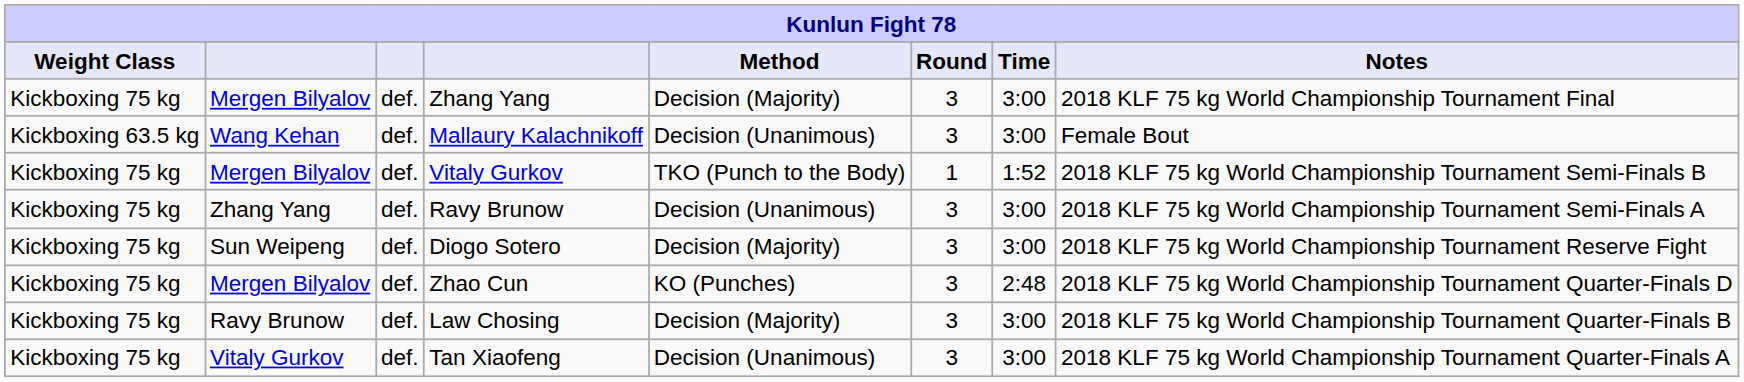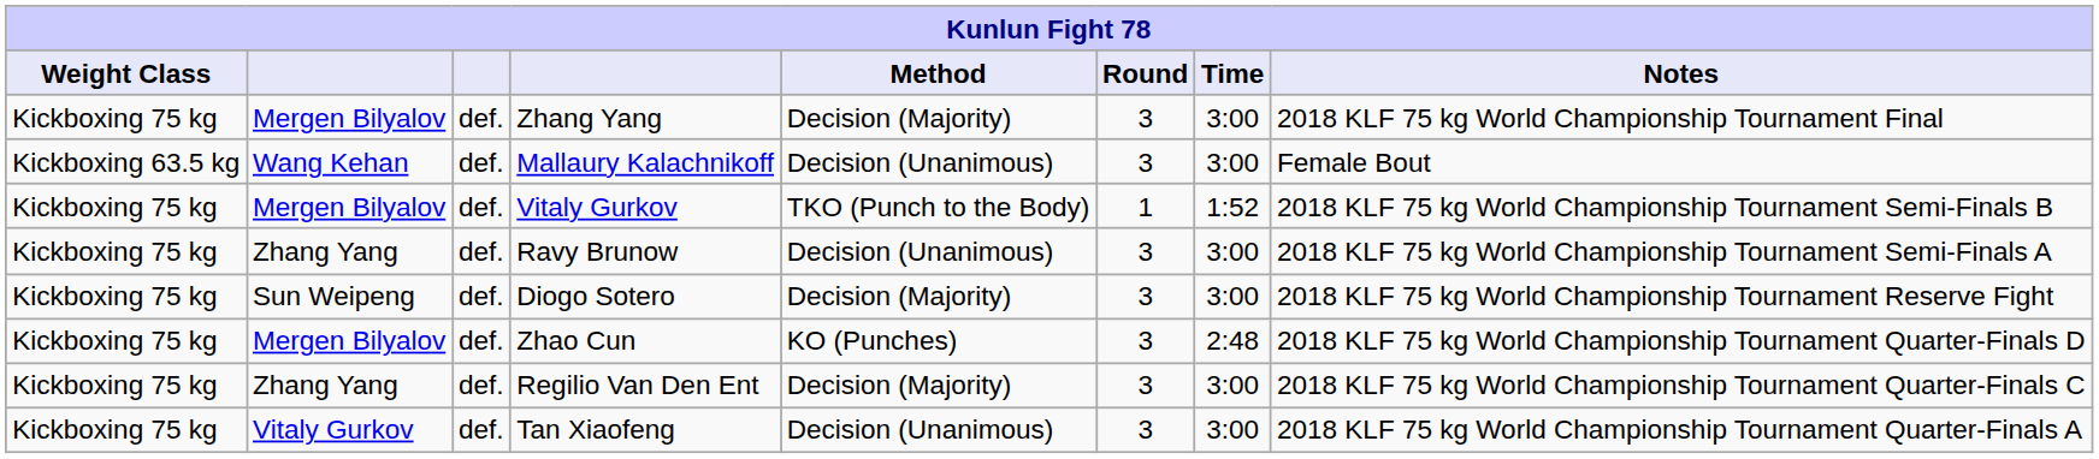 <table class="wikitable" style="font-size: 80%;">
 <tr>
 <th colspan="8" style="background-color: #ccf; color: #000080; text-align: center;"><strong>Kunlun Fight 78</strong></th>
 </tr>
 <tr>
 <th colspan="1" style="background-color: #E6E8FA; color: #000000; text-align: center;">Weight Class</th>
 <th colspan="1" style="background-color: #E6E8FA; color: #000000; text-align: center;"></th>
 <th colspan="1" style="background-color: #E6E8FA; color: #000000; text-align: center;"></th>
 <th colspan="1" style="background-color: #E6E8FA; color: #000000; text-align: center;"></th>
 <th colspan="1" style="background-color: #E6E8FA; color: #000000; text-align: center;">Method</th>
 <th colspan="1" style="background-color: #E6E8FA; color: #000000; text-align: center;">Round</th>
 <th colspan="1" style="background-color: #E6E8FA; color: #000000; text-align: center;">Time</th>
 <th colspan="1" style="background-color: #E6E8FA; color: #000000; text-align: center;">Notes</th>
 </tr>
 <tr>
 <td>Kickboxing 75 kg</td>
 <td> <a href='#'>Mergen Bilyalov</a></td>
 <td align=center>def.</td>
 <td> Zhang Yang</td>
 <td>Decision (Majority)</td>
 <td align=center>3</td>
 <td align=center>3:00</td>
 <td>2018 KLF 75 kg World Championship Tournament Final</td>
 </tr>
 <tr>
 <td>Kickboxing 63.5 kg</td>
 <td> <a href='#'>Wang Kehan</a></td>
 <td align=center>def.</td>
 <td> <a href='#'>Mallaury Kalachnikoff</a></td>
 <td>Decision (Unanimous)</td>
 <td align=center>3</td>
 <td align=center>3:00</td>
 <td>Female Bout</td>
 </tr>
 <tr>
 <td>Kickboxing 75 kg</td>
 <td> <a href='#'>Mergen Bilyalov</a></td>
 <td align=center>def.</td>
 <td> <a href='#'>Vitaly Gurkov</a></td>
 <td>TKO (Punch to the Body)</td>
 <td align=center>1</td>
 <td align=center>1:52</td>
 <td>2018 KLF 75 kg World Championship Tournament Semi-Finals B</td>
 </tr>
 <tr>
 <td>Kickboxing 75 kg</td>
 <td> Zhang Yang</td>
 <td align=center>def.</td>
 <td> Ravy Brunow</td>
 <td>Decision (Unanimous)</td>
 <td align=center>3</td>
 <td align=center>3:00</td>
 <td>2018 KLF 75 kg World Championship Tournament Semi-Finals A</td>
 </tr>
 <tr>
 <td>Kickboxing 75 kg</td>
 <td> Sun Weipeng</td>
 <td align=center>def.</td>
 <td> Diogo Sotero</td>
 <td>Decision (Majority)</td>
 <td align=center>3</td>
 <td align=center>3:00</td>
 <td>2018 KLF 75 kg World Championship Tournament Reserve Fight</td>
 </tr>
 <tr>
 <td>Kickboxing 75 kg</td>
 <td> <a href='#'>Mergen Bilyalov</a></td>
 <td align=center>def.</td>
 <td> Zhao Cun</td>
 <td>KO (Punches)</td>
 <td align=center>3</td>
 <td align=center>2:48</td>
 <td>2018 KLF 75 kg World Championship Tournament Quarter-Finals D</td>
 </tr>
 <tr>
 <td>Kickboxing 75 kg</td>
-<td> Ravy Brunow</td>
+<td> Zhang Yang</td>
 <td align=center>def.</td>
-<td> Law Chosing</td>
+<td> Regilio Van Den Ent</td>
 <td>Decision (Majority)</td>
 <td align=center>3</td>
 <td align=center>3:00</td>
-<td>2018 KLF 75 kg World Championship Tournament Quarter-Finals B</td>
+<td>2018 KLF 75 kg World Championship Tournament Quarter-Finals C</td>
 </tr>
 <tr>
 <td>Kickboxing 75 kg</td>
 <td> <a href='#'>Vitaly Gurkov</a></td>
 <td align=center>def.</td>
 <td> Tan Xiaofeng</td>
 <td>Decision (Unanimous)</td>
 <td align=center>3</td>
 <td align=center>3:00</td>
 <td>2018 KLF 75 kg World Championship Tournament Quarter-Finals A</td>
 </tr>
 </table>
